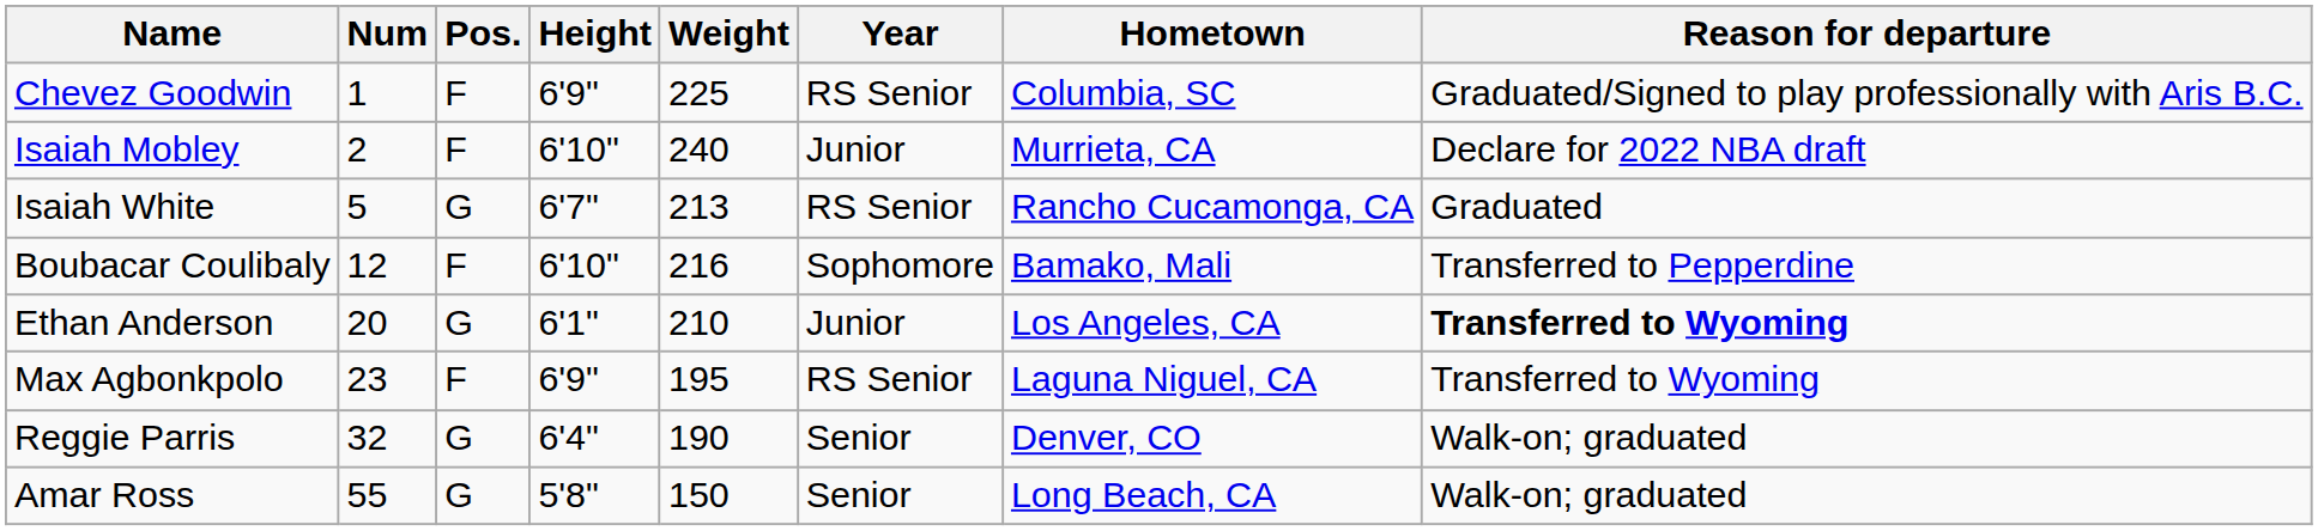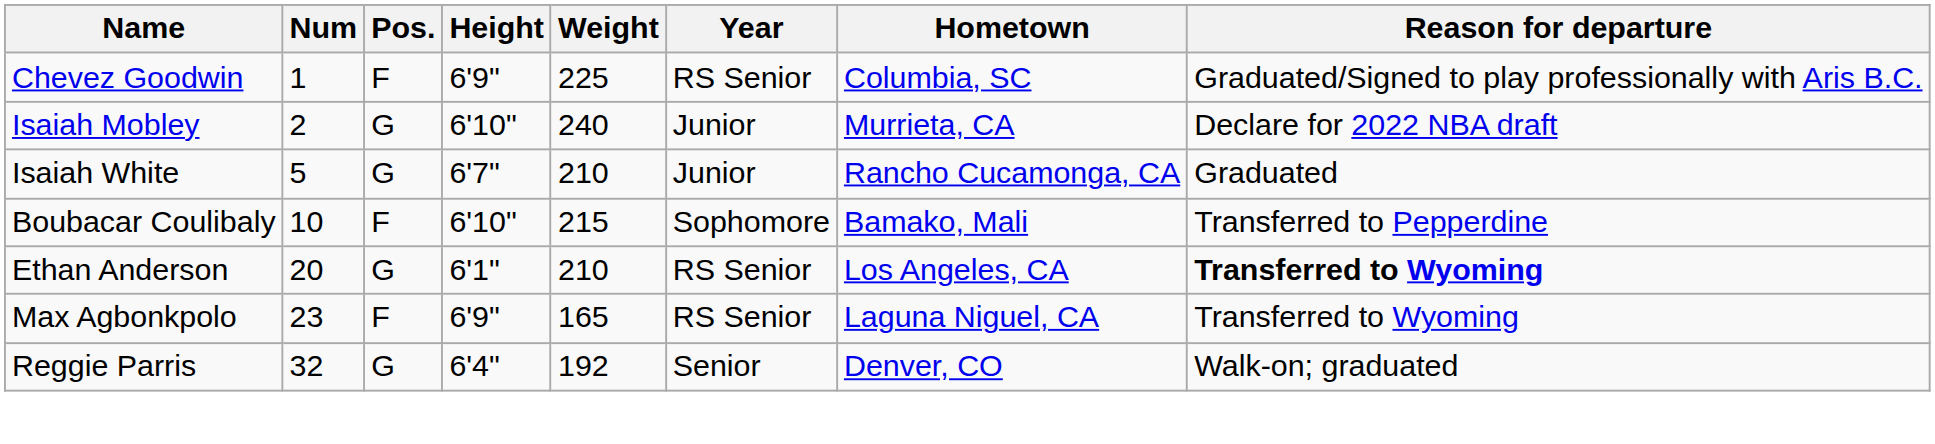 <table class="wikitable sortable">
 <tr>
 <th>Name</th>
 <th>Num</th>
 <th>Pos.</th>
 <th>Height</th>
 <th>Weight</th>
 <th>Year</th>
 <th>Hometown</th>
 <th class="unsortable">Reason for departure</th>
 </tr>
 <tr>
 <td><a href='#'>Chevez Goodwin</a></td>
 <td>1</td>
 <td>F</td>
 <td>6'9"</td>
 <td>225</td>
 <td>RS Senior</td>
 <td><a href='#'>Columbia, SC</a></td>
 <td>Graduated/Signed to play professionally with <a href='#'>Aris B.C.</a></td>
 </tr>
 <tr>
 <td><a href='#'>Isaiah Mobley</a></td>
 <td>2</td>
-<td>F</td>
+<td>G</td>
 <td>6'10"</td>
 <td>240</td>
 <td>Junior</td>
 <td><a href='#'>Murrieta, CA</a></td>
 <td>Declare for <a href='#'>2022 NBA draft</a></td>
 </tr>
 <tr>
 <td>Isaiah White</td>
 <td>5</td>
 <td>G</td>
 <td>6'7"</td>
-<td>213</td>
-<td>RS Senior</td>
+<td>210</td>
+<td>Junior</td>
 <td><a href='#'>Rancho Cucamonga, CA</a></td>
 <td>Graduated</td>
 </tr>
 <tr>
 <td>Boubacar Coulibaly</td>
-<td>12</td>
+<td>10</td>
 <td>F</td>
 <td>6'10"</td>
-<td>216</td>
+<td>215</td>
 <td>Sophomore</td>
 <td><a href='#'>Bamako, Mali</a></td>
 <td>Transferred to <a href='#'>Pepperdine</a></td>
 </tr>
 <tr>
 <td>Ethan Anderson</td>
 <td>20</td>
 <td>G</td>
 <td>6'1"</td>
 <td>210</td>
-<td>Junior</td>
+<td>RS Senior</td>
 <td><a href='#'>Los Angeles, CA</a></td>
 <td><strong>Transferred to <a href='#'>Wyoming</a></strong></td>
 </tr>
 <tr>
 <td>Max Agbonkpolo</td>
 <td>23</td>
 <td>F</td>
 <td>6'9"</td>
-<td>195</td>
+<td>165</td>
 <td>RS Senior</td>
 <td><a href='#'>Laguna Niguel, CA</a></td>
 <td>Transferred to <a href='#'>Wyoming</a></td>
 </tr>
 <tr>
 <td>Reggie Parris</td>
 <td>32</td>
 <td>G</td>
 <td>6'4"</td>
-<td>190</td>
+<td>192</td>
 <td>Senior</td>
 <td><a href='#'>Denver, CO</a></td>
 <td>Walk-on; graduated</td>
 </tr>
-<tr>
-<td>Amar Ross</td>
-<td>55</td>
-<td>G</td>
-<td>5'8"</td>
-<td>150</td>
-<td>Senior</td>
-<td><a href='#'>Long Beach, CA</a></td>
-<td>Walk-on; graduated</td>
-</tr>
 </table>
